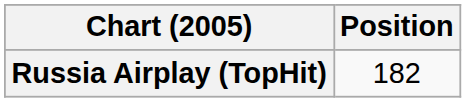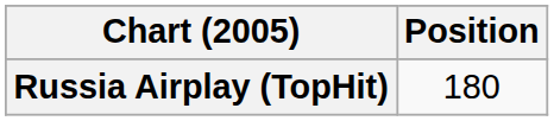 <table class="wikitable plainrowheaders" style="text-align:center">
 <tr>
 <th scope="col">Chart (2005)</th>
 <th scope="col">Position</th>
 </tr>
 <tr>
 <th scope="row">Russia Airplay (TopHit)</th>
-<td>182</td>
+<td>180</td>
 </tr>
 </table>
